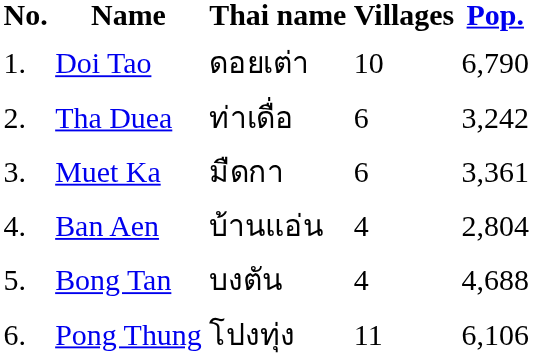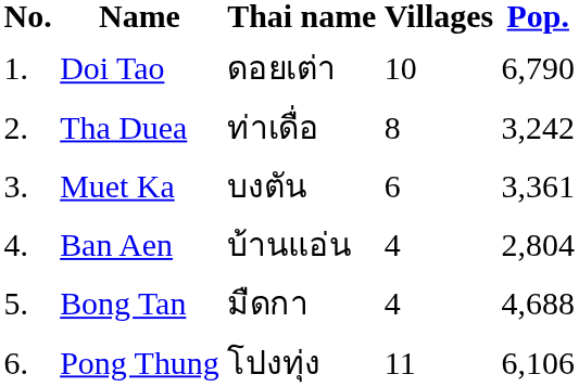 <table>
 <tr>
 <th>No.</th>
 <th>Name</th>
 <th>Thai name</th>
 <th>Villages</th>
 <th><a href='#'>Pop.</a></th>
 </tr>
 <tr>
 <td>1.</td>
 <td><a href='#'>Doi Tao</a></td>
 <td>ดอยเต่า</td>
 <td>10</td>
 <td>6,790</td>
 <td></td>
 </tr>
 <tr>
 <td>2.</td>
 <td><a href='#'>Tha Duea</a></td>
 <td>ท่าเดื่อ</td>
-<td>6</td>
+<td>8</td>
 <td>3,242</td>
 <td></td>
 </tr>
 <tr>
 <td>3.</td>
 <td><a href='#'>Muet Ka</a></td>
-<td>มืดกา</td>
+<td>บงตัน</td>
 <td>6</td>
 <td>3,361</td>
 <td></td>
 </tr>
 <tr>
 <td>4.</td>
 <td><a href='#'>Ban Aen</a></td>
 <td>บ้านแอ่น</td>
 <td>4</td>
 <td>2,804</td>
 <td></td>
 </tr>
 <tr>
 <td>5.</td>
 <td><a href='#'>Bong Tan</a></td>
-<td>บงตัน</td>
+<td>มืดกา</td>
 <td>4</td>
 <td>4,688</td>
 <td></td>
 </tr>
 <tr>
 <td>6.</td>
 <td><a href='#'>Pong Thung</a></td>
 <td>โปงทุ่ง</td>
 <td>11</td>
 <td>6,106</td>
 <td></td>
 </tr>
 </table>
